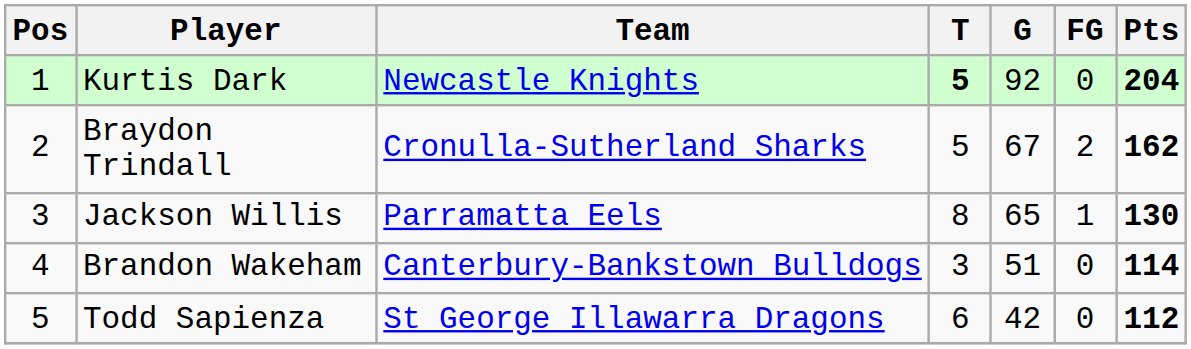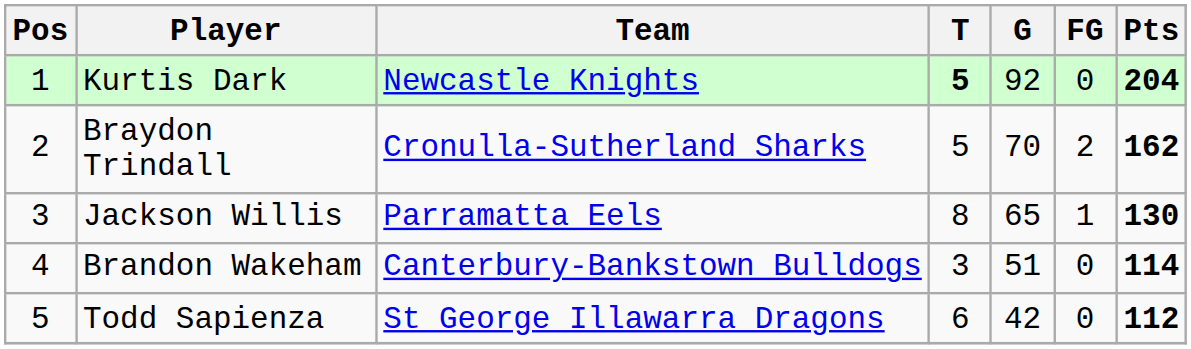 <table class="wikitable" style="text-align: center;">
 <tr>
 <th>Pos</th>
 <th width=120>Player</th>
 <th>Team</th>
 <th width=20>T</th>
 <th width=20>G</th>
 <th width=20>FG</th>
 <th width=20>Pts</th>
 </tr>
 <tr bgcolor="#d0ffd0">
 <td rowspan = 1>1</td>
 <td align="left">Kurtis Dark</td>
 <td align="left"> <a href='#'>Newcastle Knights</a></td>
 <td><strong>5</strong></td>
 <td>92</td>
 <td>0</td>
 <td><strong>204</strong></td>
 </tr>
 <tr>
 <td rowspan = 1>2</td>
 <td align="left">Braydon Trindall</td>
 <td align="left"> <a href='#'>Cronulla-Sutherland Sharks</a></td>
 <td>5</td>
-<td>67</td>
+<td>70</td>
 <td>2</td>
 <td><strong>162</strong></td>
 </tr>
 <tr>
 <td rowspan = 1>3</td>
 <td align="left">Jackson Willis</td>
 <td align="left"> <a href='#'>Parramatta Eels</a></td>
 <td>8</td>
 <td>65</td>
 <td>1</td>
 <td><strong>130</strong></td>
 </tr>
 <tr>
 <td rowspan = 1>4</td>
 <td align="left">Brandon Wakeham</td>
 <td align="left"> <a href='#'>Canterbury-Bankstown Bulldogs</a></td>
 <td>3</td>
 <td>51</td>
 <td>0</td>
 <td><strong>114</strong></td>
 </tr>
 <tr>
 <td rowspan = 1>5</td>
 <td align="left">Todd Sapienza</td>
 <td align="left"> <a href='#'>St George Illawarra Dragons</a></td>
 <td>6</td>
 <td>42</td>
 <td>0</td>
 <td><strong>112</strong></td>
 </tr>
 <tr>
 </tr>
 </table>
